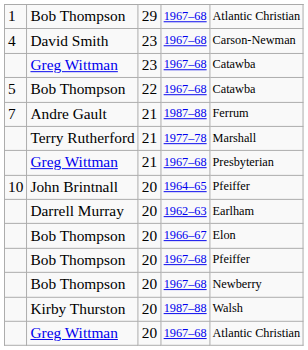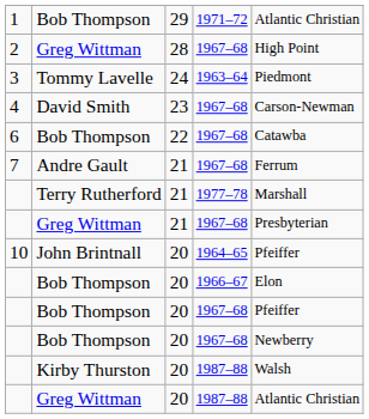 <table class="wikitable">
 <tr>
 </tr>
 <tr>
 <td>1</td>
 <td>Bob Thompson</td>
 <td>29</td>
+<td style="font-size:80%;"><a href='#'>1971–72</a></td>
+<td style="font-size:80%;">Atlantic Christian</td>
+</tr>
+<tr>
+<td>2</td>
+<td><a href='#'>Greg Wittman</a></td>
+<td>28</td>
 <td style="font-size:80%;"><a href='#'>1967–68</a></td>
-<td style="font-size:80%;">Atlantic Christian</td>
+<td style="font-size:80%;">High Point</td>
+</tr>
+<tr>
+<td>3</td>
+<td>Tommy Lavelle</td>
+<td>24</td>
+<td style="font-size:80%;"><a href='#'>1963–64</a></td>
+<td style="font-size:80%;">Piedmont</td>
 </tr>
 <tr>
 <td>4</td>
 <td>David Smith</td>
 <td>23</td>
 <td style="font-size:80%;"><a href='#'>1967–68</a></td>
 <td style="font-size:80%;">Carson-Newman</td>
 </tr>
 <tr>
-<td></td>
-<td><a href='#'>Greg Wittman</a></td>
-<td>23</td>
-<td style="font-size:80%;"><a href='#'>1967–68</a></td>
-<td style="font-size:80%;">Catawba</td>
-</tr>
-<tr>
-<td>5</td>
+<td>6</td>
 <td>Bob Thompson</td>
 <td>22</td>
 <td style="font-size:80%;"><a href='#'>1967–68</a></td>
 <td style="font-size:80%;">Catawba</td>
 </tr>
 <tr>
 <td>7</td>
 <td>Andre Gault</td>
 <td>21</td>
-<td style="font-size:80%;"><a href='#'>1987–88</a></td>
+<td style="font-size:80%;"><a href='#'>1967–68</a></td>
 <td style="font-size:80%;">Ferrum</td>
 </tr>
 <tr>
 <td></td>
 <td>Terry Rutherford</td>
 <td>21</td>
 <td style="font-size:80%;"><a href='#'>1977–78</a></td>
 <td style="font-size:80%;">Marshall</td>
 </tr>
 <tr>
 <td></td>
 <td><a href='#'>Greg Wittman</a></td>
 <td>21</td>
 <td style="font-size:80%;"><a href='#'>1967–68</a></td>
 <td style="font-size:80%;">Presbyterian</td>
 </tr>
 <tr>
 <td>10</td>
 <td>John Brintnall</td>
 <td>20</td>
 <td style="font-size:80%;"><a href='#'>1964–65</a></td>
 <td style="font-size:80%;">Pfeiffer</td>
-</tr>
-<tr>
-<td></td>
-<td>Darrell Murray</td>
-<td>20</td>
-<td style="font-size:80%;"><a href='#'>1962–63</a></td>
-<td style="font-size:80%;">Earlham</td>
 </tr>
 <tr>
 <td></td>
 <td>Bob Thompson</td>
 <td>20</td>
 <td style="font-size:80%;"><a href='#'>1966–67</a></td>
 <td style="font-size:80%;">Elon</td>
 </tr>
 <tr>
 <td></td>
 <td>Bob Thompson</td>
 <td>20</td>
 <td style="font-size:80%;"><a href='#'>1967–68</a></td>
 <td style="font-size:80%;">Pfeiffer</td>
 </tr>
 <tr>
 <td></td>
 <td>Bob Thompson</td>
 <td>20</td>
 <td style="font-size:80%;"><a href='#'>1967–68</a></td>
 <td style="font-size:80%;">Newberry</td>
 </tr>
 <tr>
 <td></td>
 <td>Kirby Thurston</td>
 <td>20</td>
 <td style="font-size:80%;"><a href='#'>1987–88</a></td>
 <td style="font-size:80%;">Walsh</td>
 </tr>
 <tr>
 <td></td>
 <td><a href='#'>Greg Wittman</a></td>
 <td>20</td>
-<td style="font-size:80%;"><a href='#'>1967–68</a></td>
+<td style="font-size:80%;"><a href='#'>1987–88</a></td>
 <td style="font-size:80%;">Atlantic Christian</td>
 </tr>
 </table>
